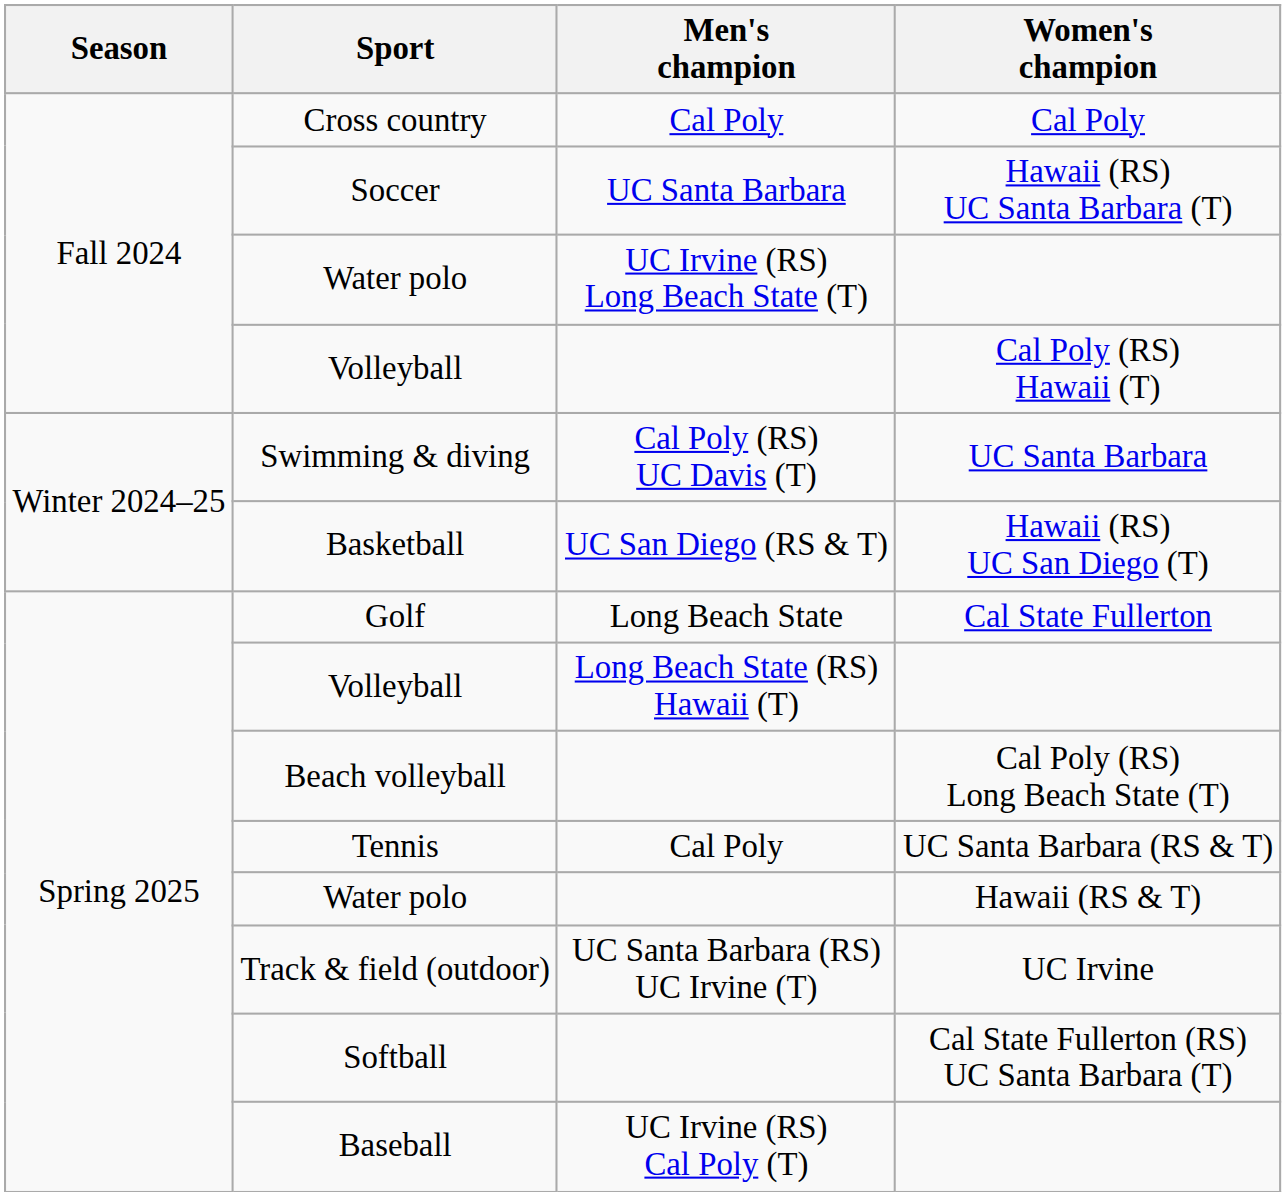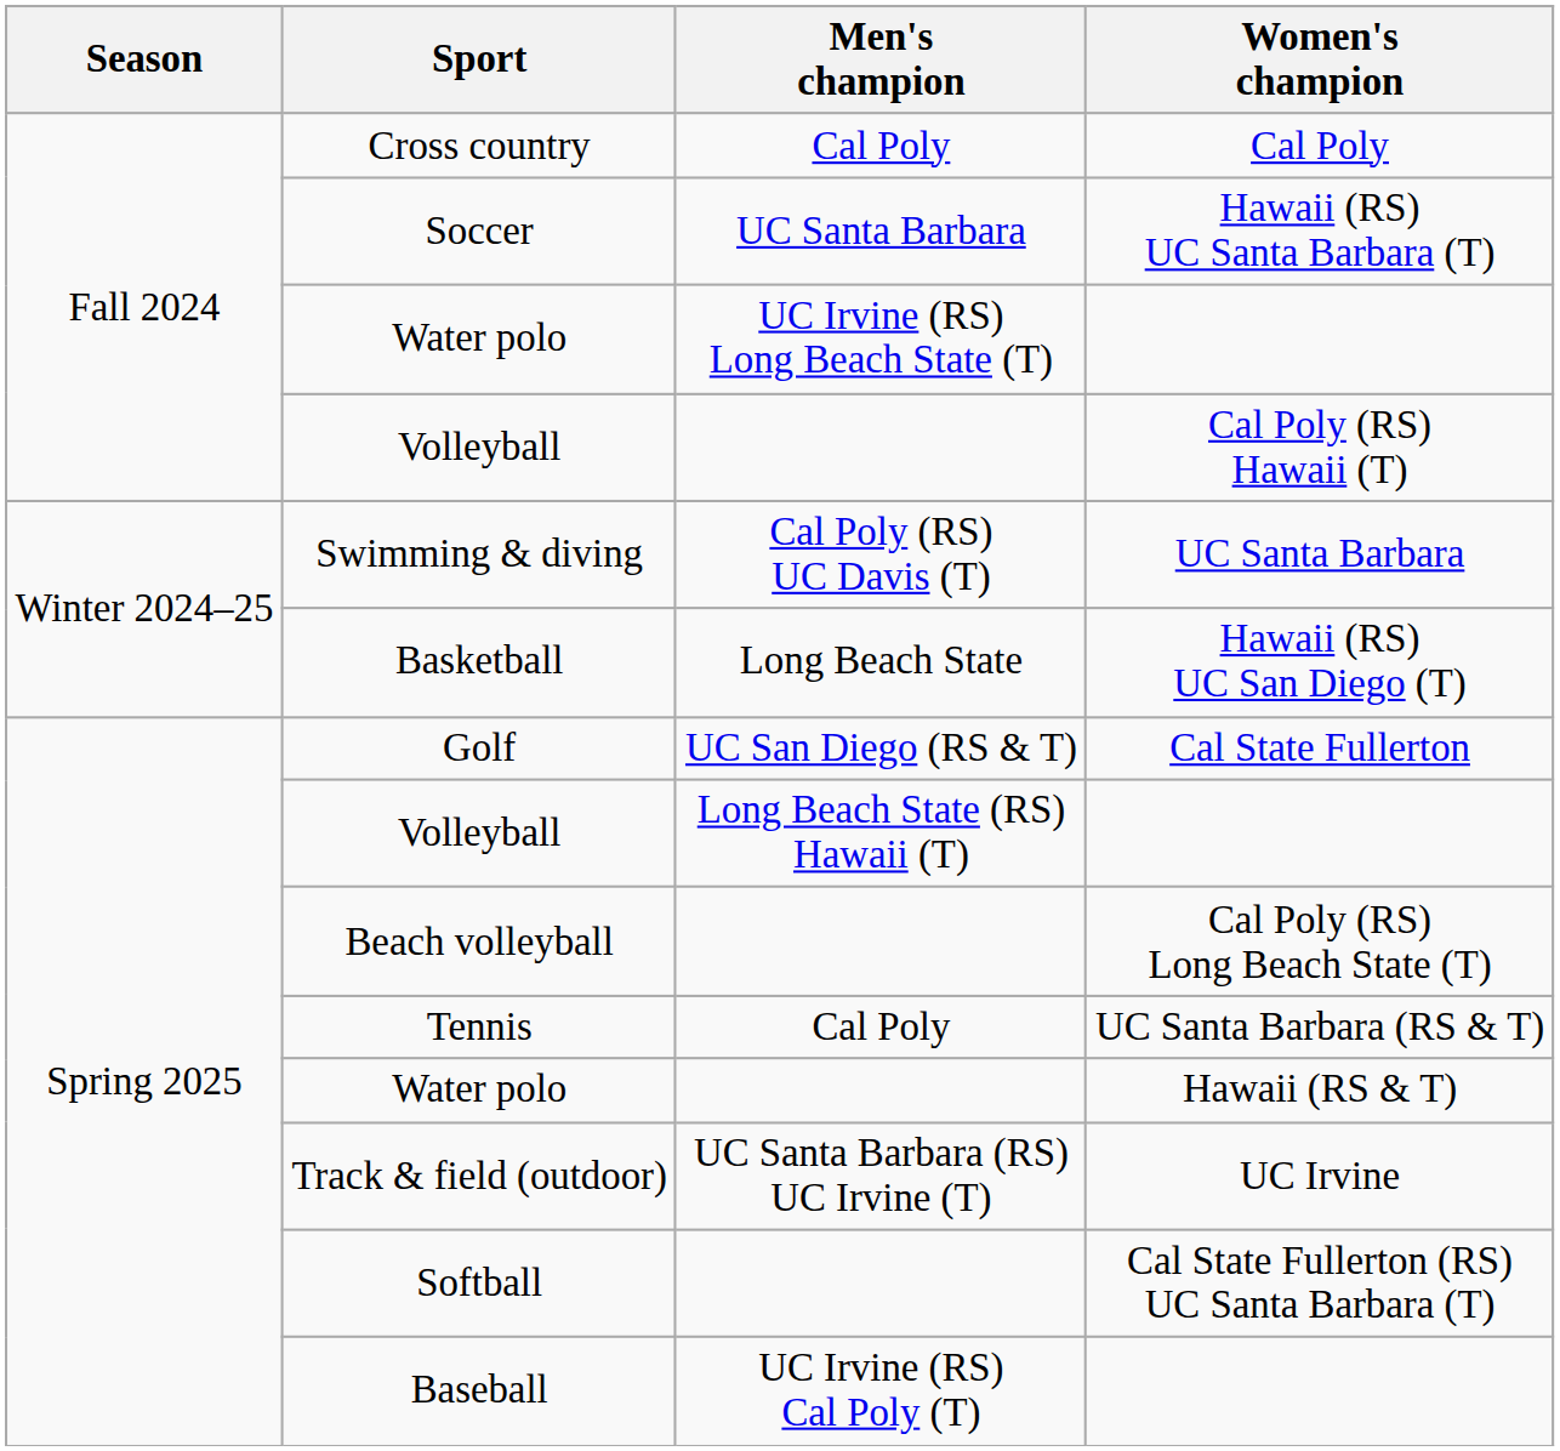 <table class="wikitable" style = "text-align: center">
 <tr>
 <th>Season</th>
 <th>Sport</th>
 <th>Men's<br>champion</th>
 <th>Women's<br>champion</th>
 </tr>
 <tr>
 <td rowspan = 4>Fall 2024</td>
 <td>Cross country</td>
 <td><a href='#'>Cal Poly</a></td>
 <td><a href='#'>Cal Poly</a></td>
 </tr>
 <tr>
 <td>Soccer</td>
 <td><a href='#'>UC Santa Barbara</a></td>
 <td><a href='#'>Hawaii</a> (RS)<br><a href='#'>UC Santa Barbara</a> (T)</td>
 </tr>
 <tr>
 <td>Water polo</td>
 <td><a href='#'>UC Irvine</a> (RS)<br><a href='#'>Long Beach State</a> (T)</td>
 <td> </td>
 </tr>
 <tr>
 <td>Volleyball</td>
 <td> </td>
 <td><a href='#'>Cal Poly</a> (RS)<br><a href='#'>Hawaii</a> (T)</td>
 </tr>
 <tr>
 <td rowspan = 2>Winter 2024–25</td>
 <td>Swimming & diving</td>
 <td><a href='#'>Cal Poly</a> (RS)<br><a href='#'>UC Davis</a> (T)</td>
 <td><a href='#'>UC Santa Barbara</a></td>
 </tr>
 <tr>
 <td>Basketball</td>
-<td><a href='#'>UC San Diego</a> (RS & T)</td>
+<td>Long Beach State</td>
 <td><a href='#'>Hawaii</a> (RS)<br><a href='#'>UC San Diego</a> (T)</td>
 </tr>
 <tr>
 <td rowspan = 8>Spring 2025</td>
 <td>Golf</td>
-<td>Long Beach State</td>
+<td><a href='#'>UC San Diego</a> (RS & T)</td>
 <td><a href='#'>Cal State Fullerton</a></td>
 </tr>
 <tr>
 <td>Volleyball</td>
 <td><a href='#'>Long Beach State</a> (RS)<br><a href='#'>Hawaii</a> (T)</td>
 <td> </td>
 </tr>
 <tr>
 <td>Beach volleyball</td>
 <td> </td>
 <td>Cal Poly (RS)<br>Long Beach State (T)</td>
 </tr>
 <tr>
 <td>Tennis</td>
 <td>Cal Poly</td>
 <td>UC Santa Barbara (RS & T)</td>
 </tr>
 <tr>
 <td>Water polo</td>
 <td> </td>
 <td>Hawaii (RS & T)</td>
 </tr>
 <tr>
 <td>Track & field (outdoor)</td>
 <td>UC Santa Barbara (RS)<br>UC Irvine (T)</td>
 <td>UC Irvine</td>
 </tr>
 <tr>
 <td>Softball</td>
 <td> </td>
 <td>Cal State Fullerton (RS)<br>UC Santa Barbara (T)</td>
 </tr>
 <tr>
 <td>Baseball</td>
 <td>UC Irvine (RS)<br><a href='#'>Cal Poly</a> (T)</td>
 <td> </td>
 </tr>
 </table>
